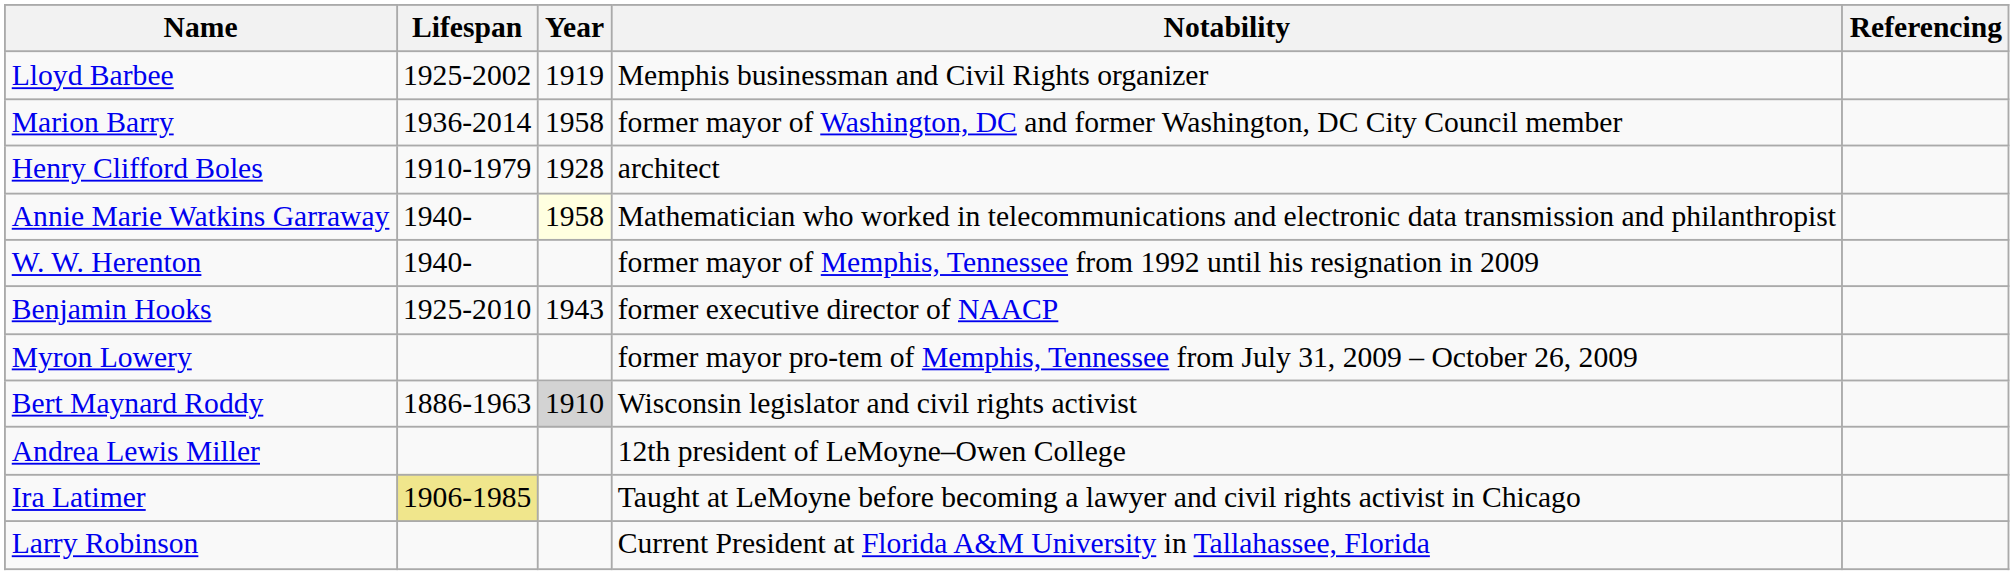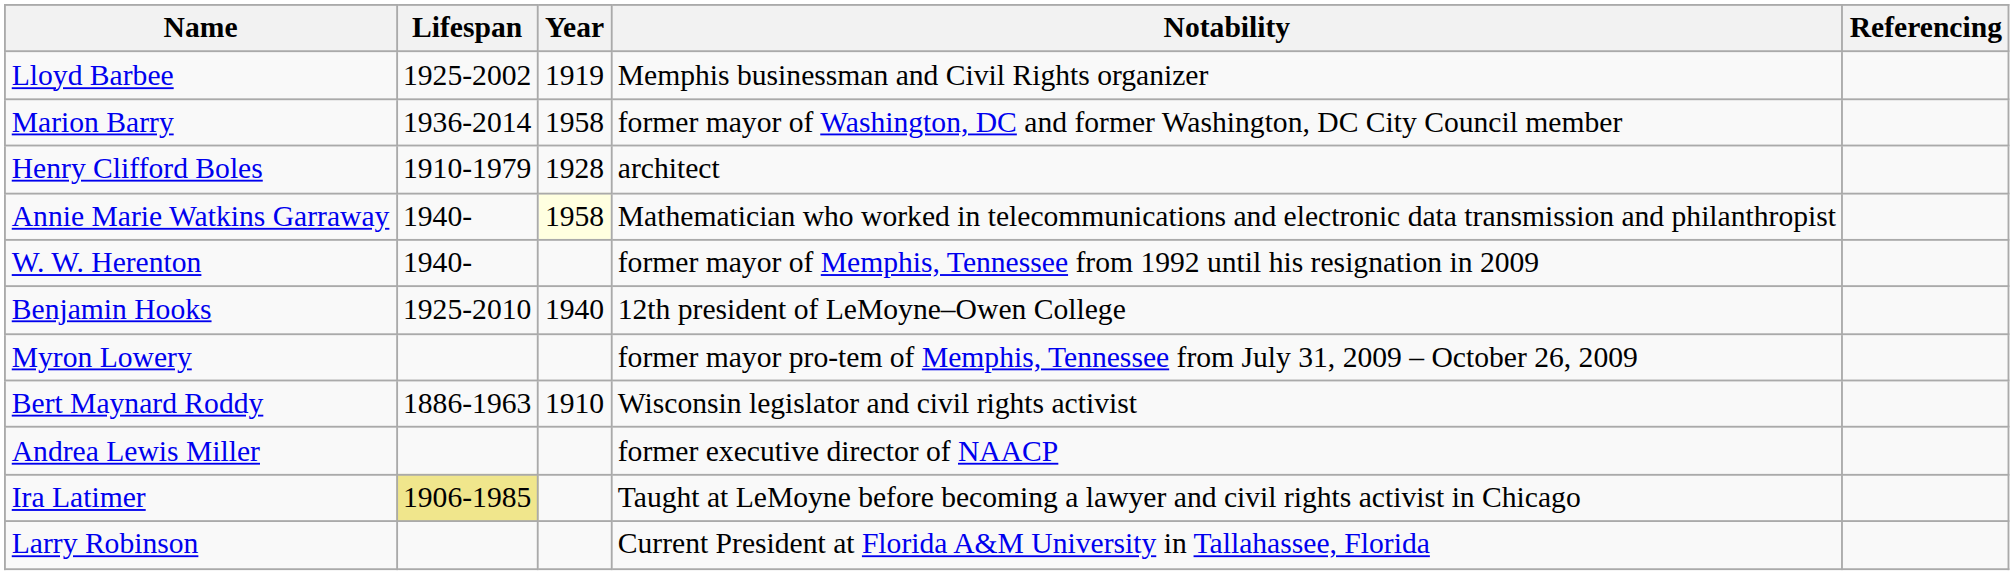 <table class="wikitable sortable">
 <tr>
 <th>Name</th>
 <th>Lifespan</th>
 <th>Year</th>
 <th class="unsortable">Notability</th>
 <th class="unsortable">Referencing</th>
 </tr>
 <tr>
 <td><a href='#'>Lloyd Barbee</a></td>
 <td>1925-2002</td>
 <td>1919</td>
 <td>Memphis businessman and Civil Rights organizer</td>
 <td></td>
 </tr>
 <tr>
 <td><a href='#'>Marion Barry</a></td>
 <td>1936-2014</td>
 <td>1958</td>
 <td>former mayor of <a href='#'>Washington, DC</a> and former Washington, DC City Council member</td>
 <td></td>
 </tr>
 <tr>
 <td><a href='#'>Henry Clifford Boles</a></td>
 <td>1910-1979</td>
 <td>1928</td>
 <td>architect</td>
 <td></td>
 </tr>
 <tr>
 <td><a href='#'>Annie Marie Watkins Garraway</a></td>
 <td>1940-</td>
 <td style="background: lightyellow;">1958</td>
 <td>Mathematician who worked in telecommunications and electronic data transmission and philanthropist</td>
 <td></td>
 </tr>
 <tr>
 <td><a href='#'>W. W. Herenton</a></td>
 <td>1940-</td>
 <td></td>
 <td>former mayor of <a href='#'>Memphis, Tennessee</a> from 1992 until his resignation in 2009</td>
 <td></td>
 </tr>
 <tr>
 <td><a href='#'>Benjamin Hooks</a></td>
 <td>1925-2010</td>
-<td>1943</td>
-<td>former executive director of <a href='#'>NAACP</a></td>
+<td>1940</td>
+<td>12th president of LeMoyne–Owen College</td>
 <td></td>
 </tr>
 <tr>
 <td><a href='#'>Myron Lowery</a></td>
 <td></td>
 <td></td>
 <td>former mayor pro-tem of <a href='#'>Memphis, Tennessee</a> from July 31, 2009 – October 26, 2009</td>
 <td></td>
 </tr>
 <tr>
 <td><a href='#'>Bert Maynard Roddy</a></td>
 <td>1886-1963</td>
-<td style="background: lightgrey;">1910</td>
+<td>1910</td>
 <td>Wisconsin legislator and civil rights activist</td>
 <td></td>
 </tr>
 <tr>
 <td><a href='#'>Andrea Lewis Miller</a></td>
 <td></td>
 <td></td>
-<td>12th president of LeMoyne–Owen College</td>
+<td>former executive director of <a href='#'>NAACP</a></td>
 <td></td>
 </tr>
 <tr>
 <td><a href='#'>Ira Latimer</a></td>
 <td style="background: khaki;">1906-1985</td>
 <td></td>
 <td>Taught at LeMoyne before becoming a lawyer and civil rights activist in Chicago</td>
 <td></td>
 </tr>
 <tr>
 <td><a href='#'>Larry Robinson</a></td>
 <td></td>
 <td></td>
 <td>Current President at <a href='#'>Florida A&M University</a> in <a href='#'>Tallahassee, Florida</a></td>
 <td></td>
 </tr>
 </table>
